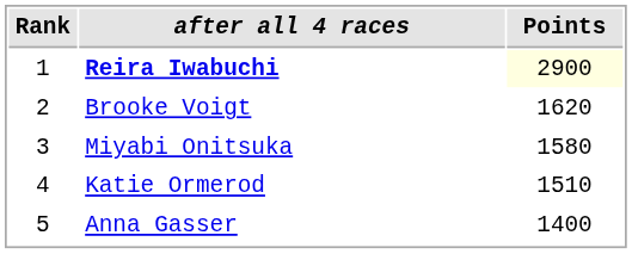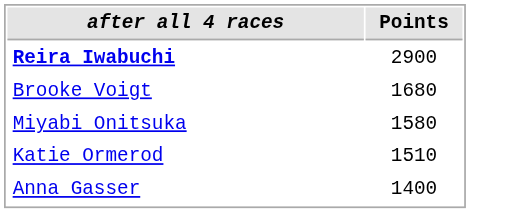 <table cellspacing="1" cellpadding="3" style="border:1px solid #aaa; font-size:86%;">
 <tr style="background:#e4e4e4;">
-<th style="border-bottom:1px solid #aaa; width:10px;">Rank</th>
 <th style="border-bottom:1px solid #aaa; width:200px;"><em>after all 4 races</em></th>
 <th style="border-bottom:1px solid #aaa; width:50px;">Points</th>
 </tr>
 <tr>
-<td align=center>1</td>
 <td><strong> <a href='#'>Reira Iwabuchi</a></strong></td>
-<td align=center style="background: lightyellow;">2900</td>
+<td align=center>2900</td>
 </tr>
 <tr>
-<td align=center>2</td>
 <td> <a href='#'>Brooke Voigt</a></td>
-<td align=center>1620</td>
+<td align=center>1680</td>
 </tr>
 <tr>
-<td align=center>3</td>
 <td> <a href='#'>Miyabi Onitsuka</a></td>
 <td align=center>1580</td>
 </tr>
 <tr>
-<td align=center>4</td>
 <td> <a href='#'>Katie Ormerod</a></td>
 <td align=center>1510</td>
 </tr>
 <tr>
-<td align=center>5</td>
 <td> <a href='#'>Anna Gasser</a></td>
 <td align=center>1400</td>
 </tr>
 </table>
